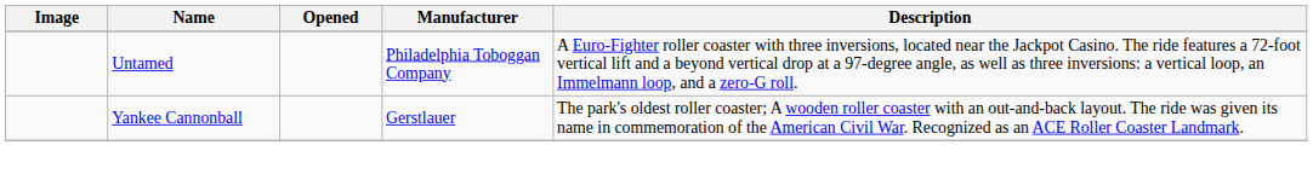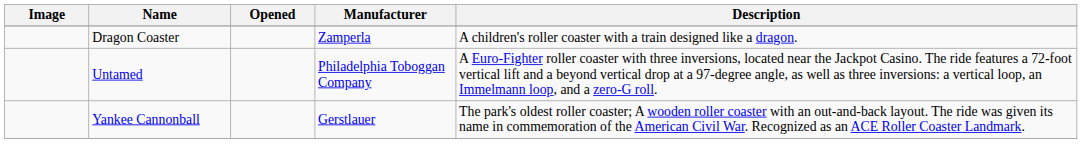 <table class="wikitable">
 <tr>
 <th style="width: 6%;">Image</th>
 <th style="width: 10%;">Name</th>
 <th style="width: 6%;">Opened</th>
 <th style="width: 10%;">Manufacturer</th>
 <th style="width: 44%;">Description</th>
 </tr>
 <tr>
+</tr>
+<tr>
+<td></td>
+<td>Dragon Coaster</td>
+<td></td>
+<td><a href='#'>Zamperla</a></td>
+<td>A children's roller coaster with a train designed like a <a href='#'>dragon</a>.</td>
 </tr>
 <tr>
 <td></td>
 <td><a href='#'>Untamed</a></td>
 <td></td>
 <td><a href='#'>Philadelphia Toboggan Company</a></td>
 <td>A <a href='#'>Euro-Fighter</a> roller coaster with three inversions, located near the Jackpot Casino. The ride features a 72-foot vertical lift and a beyond vertical drop at a 97-degree angle, as well as three inversions: a vertical loop, an <a href='#'>Immelmann loop</a>, and a <a href='#'>zero-G roll</a>.</td>
 </tr>
 <tr>
 <td></td>
 <td><a href='#'>Yankee Cannonball</a></td>
 <td></td>
 <td><a href='#'>Gerstlauer</a></td>
 <td>The park's oldest roller coaster; A <a href='#'>wooden roller coaster</a> with an out-and-back layout. The ride was given its name in commemoration of the <a href='#'>American Civil War</a>. Recognized as an <a href='#'>ACE Roller Coaster Landmark</a>.</td>
 </tr>
 <tr>
 </tr>
 </table>
